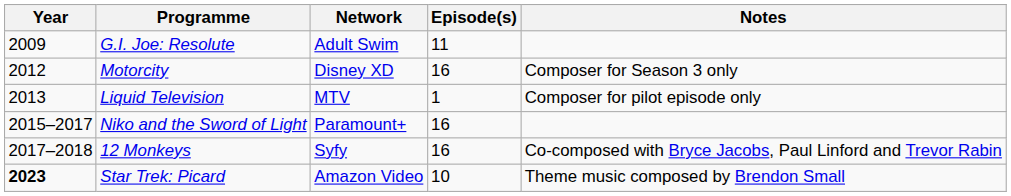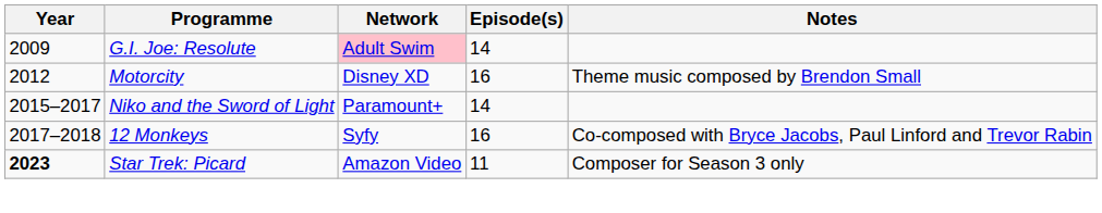 <table class="wikitable sortable">
 <tr>
 <th>Year</th>
 <th>Programme</th>
 <th>Network</th>
 <th>Episode(s)</th>
 <th class="unsortable">Notes</th>
 </tr>
 <tr>
 <td>2009</td>
 <td><em><a href='#'>G.I. Joe: Resolute</a></em></td>
-<td><a href='#'>Adult Swim</a></td>
-<td>11</td>
+<td style="background: pink;"><a href='#'>Adult Swim</a></td>
+<td>14</td>
 <td></td>
 </tr>
 <tr>
 <td>2012</td>
 <td><em><a href='#'>Motorcity</a></em></td>
 <td><a href='#'>Disney XD</a></td>
 <td>16</td>
-<td>Composer for Season 3 only</td>
-</tr>
-<tr>
-<td>2013</td>
-<td><em><a href='#'>Liquid Television</a></em></td>
-<td><a href='#'>MTV</a></td>
-<td>1</td>
-<td>Composer for pilot episode only</td>
+<td>Theme music composed by <a href='#'>Brendon Small</a></td>
 </tr>
 <tr>
 <td>2015–2017</td>
 <td><em><a href='#'>Niko and the Sword of Light</a></em></td>
 <td><a href='#'>Paramount+</a></td>
-<td>16</td>
+<td>14</td>
 <td></td>
 </tr>
 <tr>
 <td>2017–2018</td>
 <td><em><a href='#'>12 Monkeys</a></em></td>
 <td><a href='#'>Syfy</a></td>
 <td>16</td>
 <td>Co-composed with <a href='#'>Bryce Jacobs</a>, Paul Linford and <a href='#'>Trevor Rabin</a></td>
 </tr>
 <tr>
 <td><strong>2023</strong></td>
 <td><em><a href='#'>Star Trek: Picard</a></em></td>
 <td><a href='#'>Amazon Video</a></td>
-<td>10</td>
-<td>Theme music composed by <a href='#'>Brendon Small</a></td>
+<td>11</td>
+<td>Composer for Season 3 only</td>
 </tr>
 </table>
